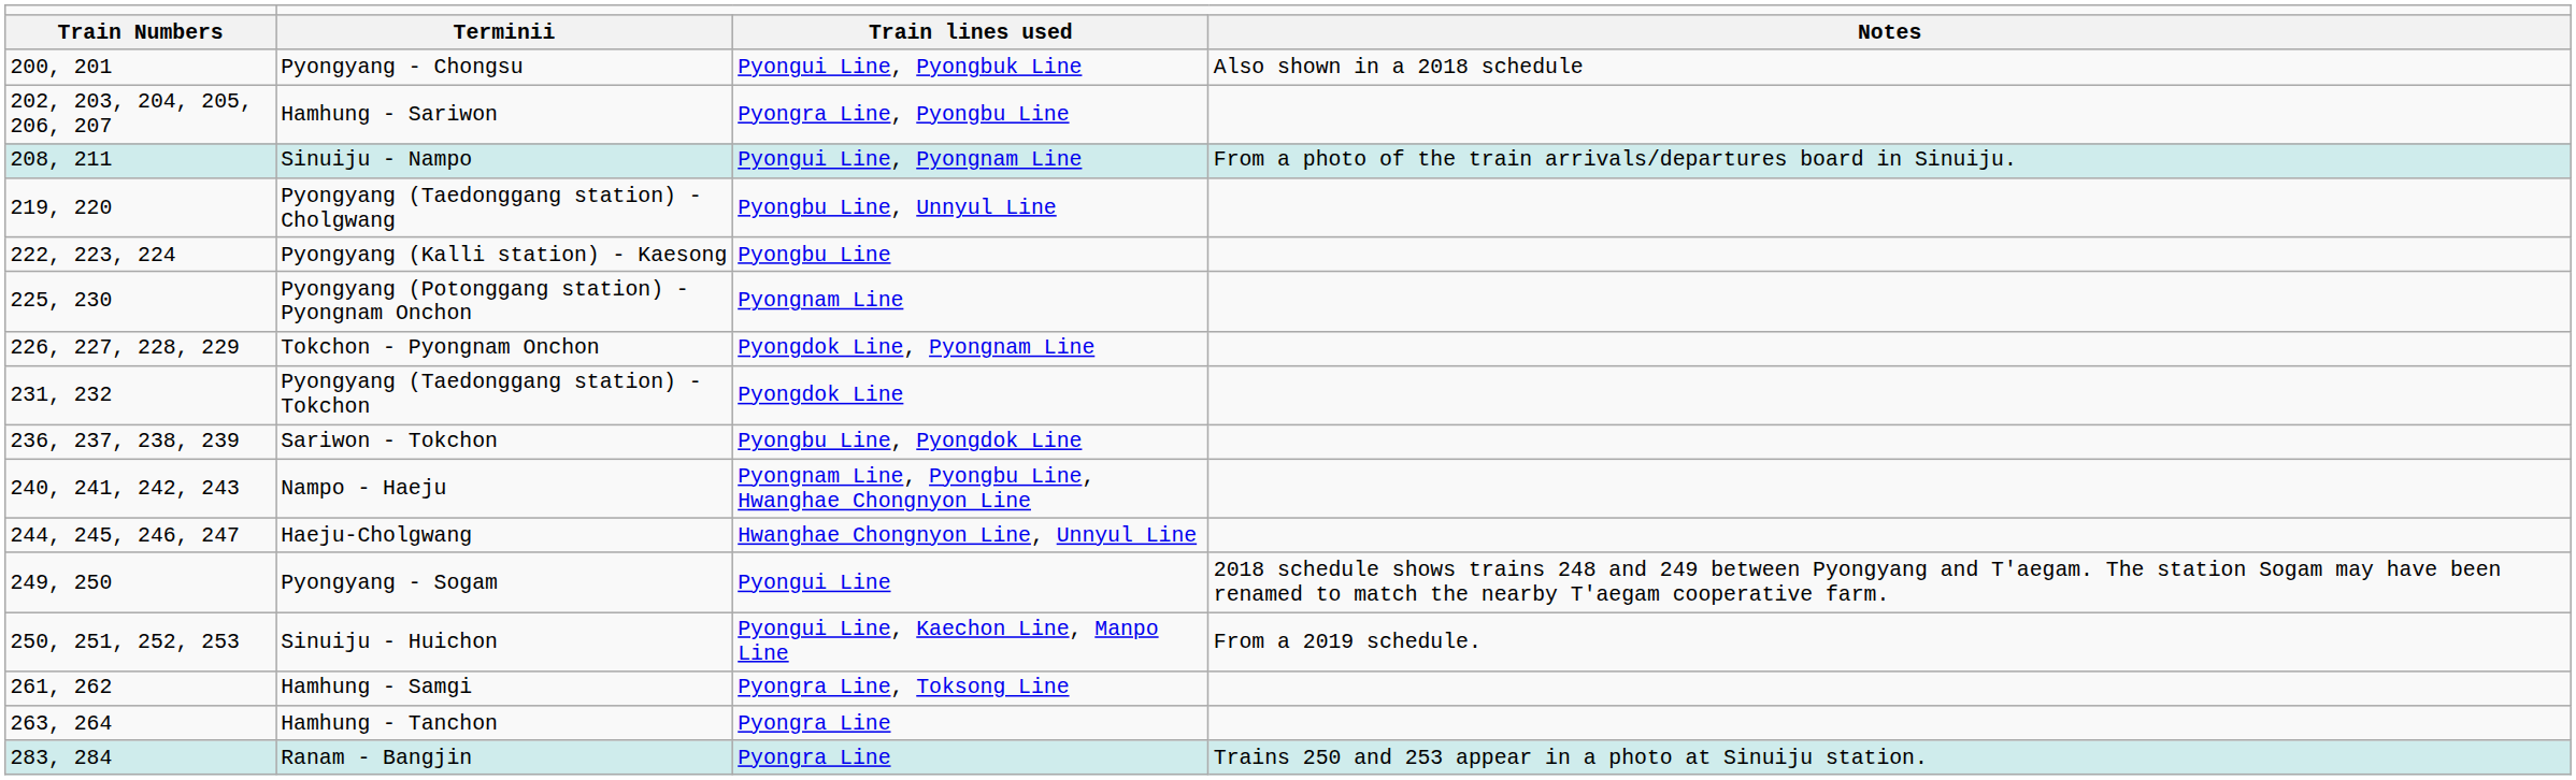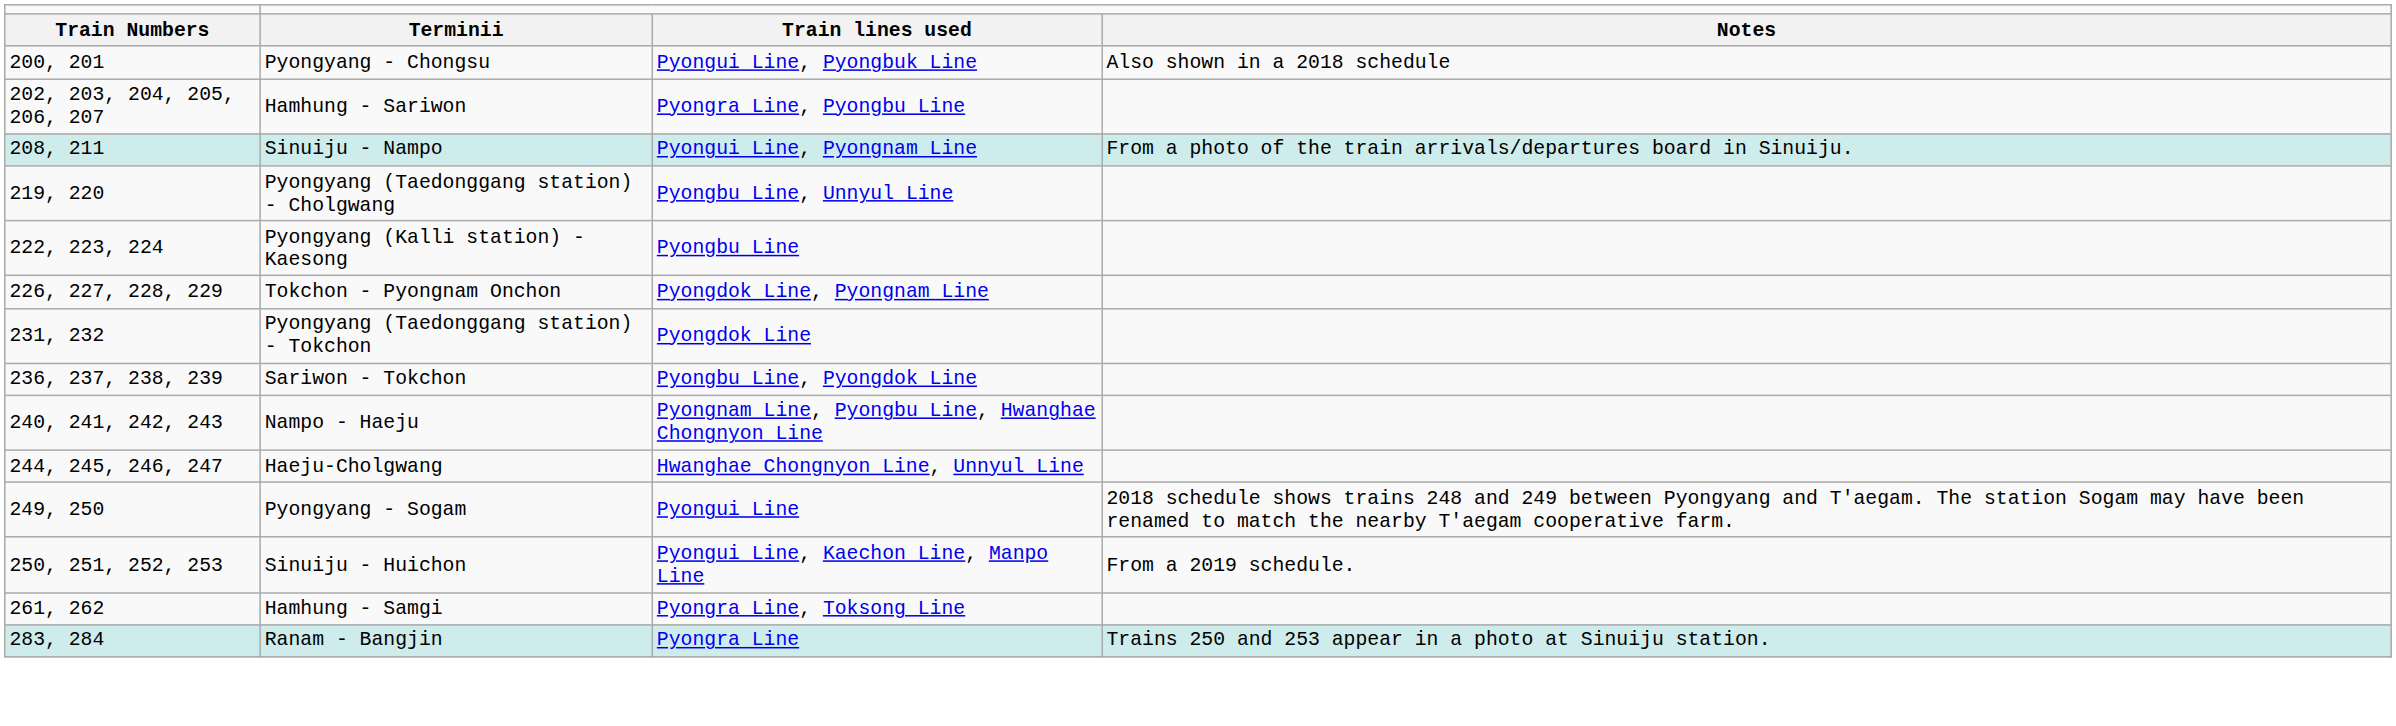 <table class="wikitable">
 <tr>
 <td></td>
 </tr>
 <tr>
 <th>Train Numbers</th>
 <th>Terminii</th>
 <th>Train lines used</th>
 <th>Notes</th>
 </tr>
 <tr>
 <td>200, 201</td>
 <td>Pyongyang - Chongsu</td>
 <td><a href='#'>Pyongui Line</a>, <a href='#'>Pyongbuk Line</a></td>
 <td>Also shown in a 2018 schedule</td>
 </tr>
 <tr>
 <td>202, 203, 204, 205, 206, 207</td>
 <td>Hamhung - Sariwon</td>
 <td><a href='#'>Pyongra Line</a>, <a href='#'>Pyongbu Line</a></td>
 <td></td>
 </tr>
 <tr style="background:#CFECEC">
 <td>208, 211</td>
 <td>Sinuiju - Nampo</td>
 <td><a href='#'>Pyongui Line</a>, <a href='#'>Pyongnam Line</a></td>
 <td>From a photo of the train arrivals/departures board in Sinuiju.</td>
 </tr>
 <tr>
 <td>219, 220</td>
 <td>Pyongyang (Taedonggang station) - Cholgwang</td>
 <td><a href='#'>Pyongbu Line</a>, <a href='#'>Unnyul Line</a></td>
 <td></td>
 </tr>
 <tr>
 <td>222, 223, 224</td>
 <td>Pyongyang (Kalli station) - Kaesong</td>
 <td><a href='#'>Pyongbu Line</a></td>
-<td></td>
-</tr>
-<tr>
-<td>225, 230</td>
-<td>Pyongyang (Potonggang station) - Pyongnam Onchon</td>
-<td><a href='#'>Pyongnam Line</a></td>
 <td></td>
 </tr>
 <tr>
 <td>226, 227, 228, 229</td>
 <td>Tokchon - Pyongnam Onchon</td>
 <td><a href='#'>Pyongdok Line</a>, <a href='#'>Pyongnam Line</a></td>
 <td></td>
 </tr>
 <tr>
 <td>231, 232</td>
 <td>Pyongyang (Taedonggang station) - Tokchon</td>
 <td><a href='#'>Pyongdok Line</a></td>
 <td></td>
 </tr>
 <tr>
 <td>236, 237, 238, 239</td>
 <td>Sariwon - Tokchon</td>
 <td><a href='#'>Pyongbu Line</a>, <a href='#'>Pyongdok Line</a></td>
 <td></td>
 </tr>
 <tr>
 <td>240, 241, 242, 243</td>
 <td>Nampo - Haeju</td>
 <td><a href='#'>Pyongnam Line</a>, <a href='#'>Pyongbu Line</a>, <a href='#'>Hwanghae Chongnyon Line</a></td>
 <td></td>
 </tr>
 <tr>
 <td>244, 245, 246, 247</td>
 <td>Haeju-Cholgwang</td>
 <td><a href='#'>Hwanghae Chongnyon Line</a>, <a href='#'>Unnyul Line</a></td>
 <td></td>
 </tr>
 <tr>
 <td>249, 250</td>
 <td>Pyongyang - Sogam</td>
 <td><a href='#'>Pyongui Line</a></td>
 <td>2018 schedule shows trains 248 and 249 between Pyongyang and T'aegam. The station Sogam may have been renamed to match the nearby T'aegam cooperative farm.</td>
 </tr>
 <tr>
 <td>250, 251, 252, 253</td>
 <td>Sinuiju - Huichon</td>
 <td><a href='#'>Pyongui Line</a>, <a href='#'>Kaechon Line</a>, <a href='#'>Manpo Line</a></td>
 <td>From a 2019 schedule.</td>
 </tr>
 <tr>
 <td>261, 262</td>
 <td>Hamhung - Samgi</td>
 <td><a href='#'>Pyongra Line</a>, <a href='#'>Toksong Line</a></td>
 <td></td>
 </tr>
-<tr>
-<td>263, 264</td>
-<td>Hamhung - Tanchon</td>
-<td><a href='#'>Pyongra Line</a></td>
-<td></td>
-</tr>
 <tr style="background:#CFECEC">
 <td>283, 284</td>
 <td>Ranam - Bangjin</td>
 <td><a href='#'>Pyongra Line</a></td>
 <td>Trains 250 and 253 appear in a photo at Sinuiju station.</td>
 </tr>
 </table>
